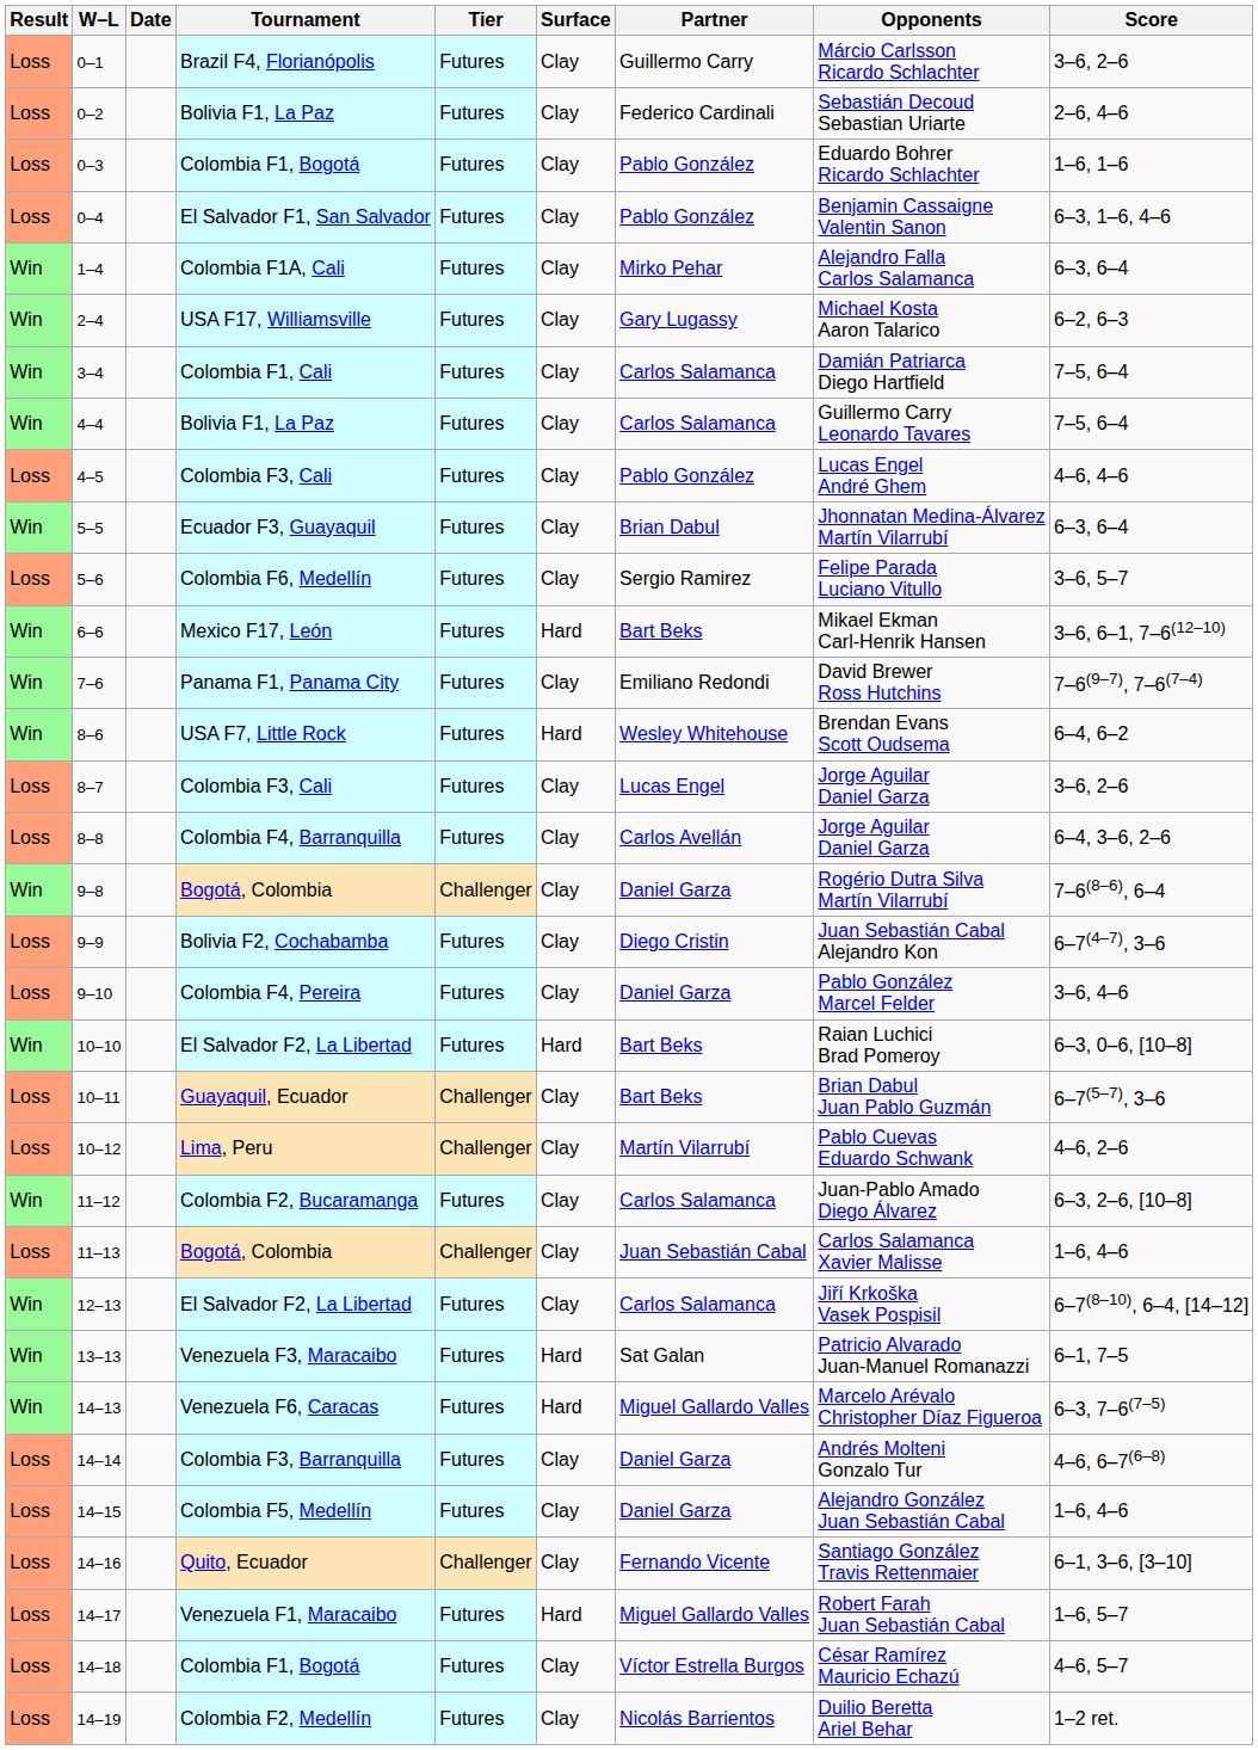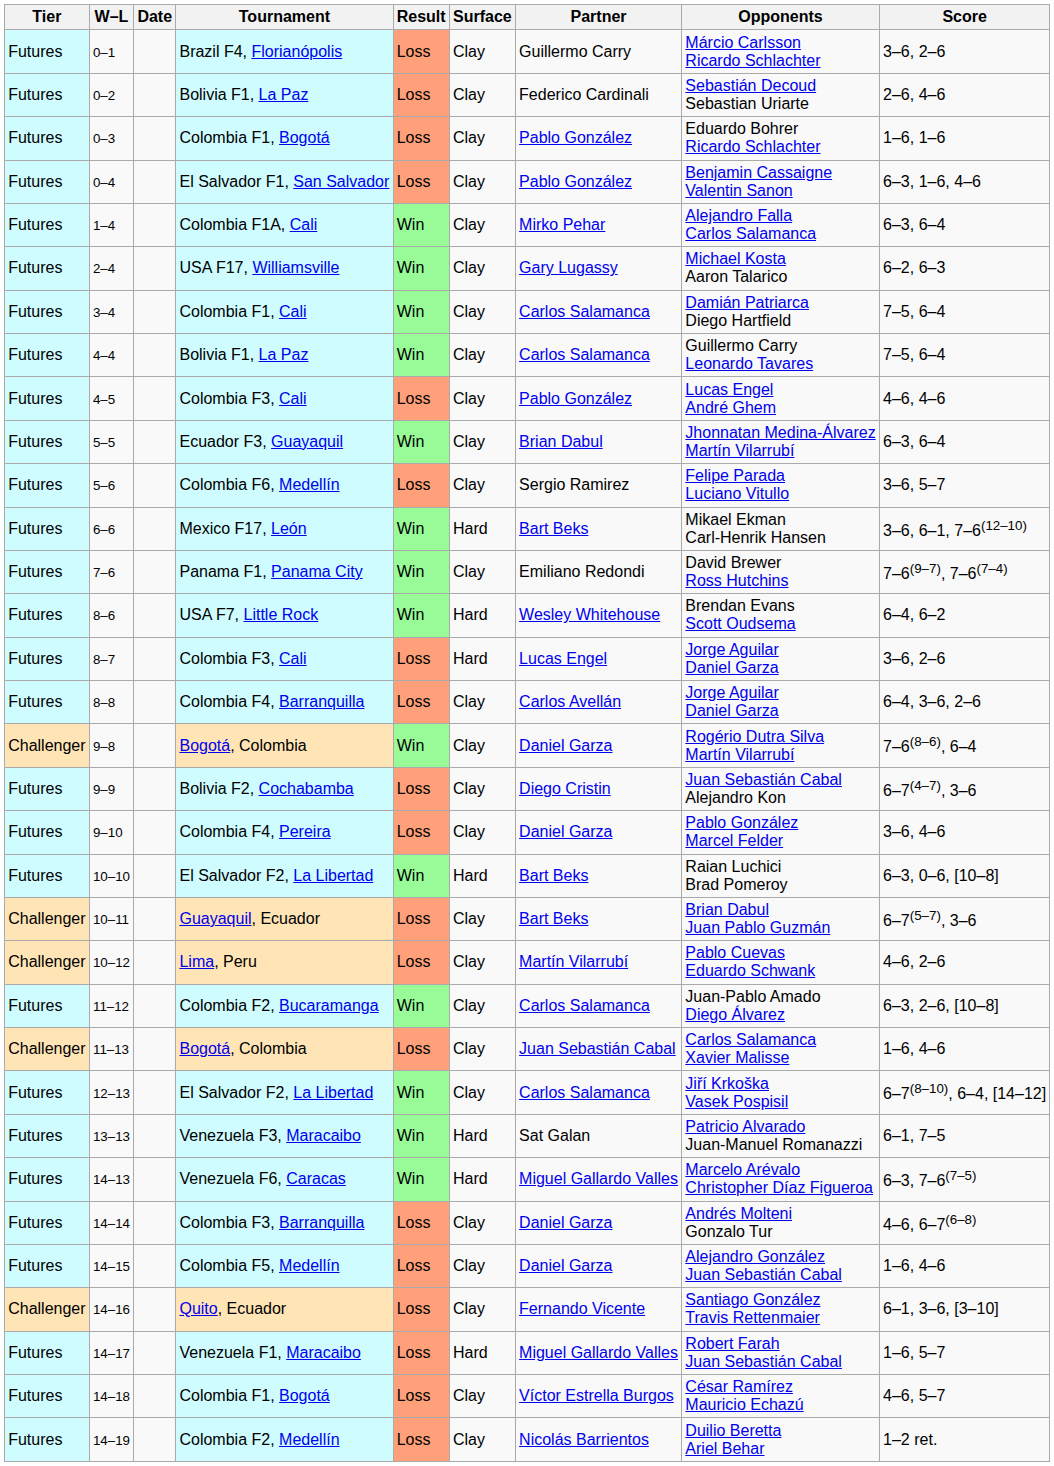 <table class="sortable wikitable">
 <tr>
-<th>Result</th>
+<th>Tier</th>
 <th class="unsortable">W–L</th>
 <th>Date</th>
 <th>Tournament</th>
-<th>Tier</th>
+<th>Result</th>
 <th>Surface</th>
 <th>Partner</th>
 <th>Opponents</th>
 <th class="unsortable">Score</th>
 </tr>
 <tr>
-<td style="background:#ffa07a;">Loss</td>
+<td style="background:#cffcff;">Futures</td>
 <td><small>0–1</small></td>
 <td></td>
 <td style="background:#cffcff;">Brazil F4, <a href='#'>Florianópolis</a></td>
-<td style="background:#cffcff;">Futures</td>
+<td style="background:#ffa07a;">Loss</td>
 <td>Clay</td>
 <td> Guillermo Carry</td>
 <td> <a href='#'>Márcio Carlsson</a> <br> <a href='#'>Ricardo Schlachter</a></td>
 <td>3–6, 2–6</td>
 </tr>
 <tr>
-<td style="background:#ffa07a;">Loss</td>
+<td style="background:#cffcff;">Futures</td>
 <td><small>0–2</small></td>
 <td></td>
 <td style="background:#cffcff;">Bolivia F1, <a href='#'>La Paz</a></td>
-<td style="background:#cffcff;">Futures</td>
+<td style="background:#ffa07a;">Loss</td>
 <td>Clay</td>
 <td> Federico Cardinali</td>
 <td> <a href='#'>Sebastián Decoud</a> <br> Sebastian Uriarte</td>
 <td>2–6, 4–6</td>
 </tr>
 <tr>
-<td style="background:#ffa07a;">Loss</td>
+<td style="background:#cffcff;">Futures</td>
 <td><small>0–3</small></td>
 <td></td>
 <td style="background:#cffcff;">Colombia F1, <a href='#'>Bogotá</a></td>
-<td style="background:#cffcff;">Futures</td>
+<td style="background:#ffa07a;">Loss</td>
 <td>Clay</td>
 <td> <a href='#'>Pablo González</a></td>
 <td> Eduardo Bohrer <br> <a href='#'>Ricardo Schlachter</a></td>
 <td>1–6, 1–6</td>
 </tr>
 <tr>
-<td style="background:#ffa07a;">Loss</td>
+<td style="background:#cffcff;">Futures</td>
 <td><small>0–4</small></td>
 <td></td>
 <td style="background:#cffcff;">El Salvador F1, <a href='#'>San Salvador</a></td>
-<td style="background:#cffcff;">Futures</td>
+<td style="background:#ffa07a;">Loss</td>
 <td>Clay</td>
 <td> <a href='#'>Pablo González</a></td>
 <td> <a href='#'>Benjamin Cassaigne</a> <br> <a href='#'>Valentin Sanon</a></td>
 <td>6–3, 1–6, 4–6</td>
 </tr>
 <tr>
-<td style="background:#98fb98;">Win</td>
+<td style="background:#cffcff;">Futures</td>
 <td><small>1–4</small></td>
 <td></td>
 <td style="background:#cffcff;">Colombia F1A, <a href='#'>Cali</a></td>
-<td style="background:#cffcff;">Futures</td>
+<td style="background:#98fb98;">Win</td>
 <td>Clay</td>
 <td> <a href='#'>Mirko Pehar</a></td>
 <td> <a href='#'>Alejandro Falla</a> <br> <a href='#'>Carlos Salamanca</a></td>
 <td>6–3, 6–4</td>
 </tr>
 <tr>
-<td style="background:#98fb98;">Win</td>
+<td style="background:#cffcff;">Futures</td>
 <td><small>2–4</small></td>
 <td></td>
 <td style="background:#cffcff;">USA F17, <a href='#'>Williamsville</a></td>
-<td style="background:#cffcff;">Futures</td>
+<td style="background:#98fb98;">Win</td>
 <td>Clay</td>
 <td> <a href='#'>Gary Lugassy</a></td>
 <td> <a href='#'>Michael Kosta</a> <br> Aaron Talarico</td>
 <td>6–2, 6–3</td>
 </tr>
 <tr>
-<td style="background:#98fb98;">Win</td>
+<td style="background:#cffcff;">Futures</td>
 <td><small>3–4</small></td>
 <td></td>
 <td style="background:#cffcff;">Colombia F1, <a href='#'>Cali</a></td>
-<td style="background:#cffcff;">Futures</td>
+<td style="background:#98fb98;">Win</td>
 <td>Clay</td>
 <td> <a href='#'>Carlos Salamanca</a></td>
 <td> <a href='#'>Damián Patriarca</a> <br> Diego Hartfield</td>
 <td>7–5, 6–4</td>
 </tr>
 <tr>
-<td style="background:#98fb98;">Win</td>
+<td style="background:#cffcff;">Futures</td>
 <td><small>4–4</small></td>
 <td></td>
 <td style="background:#cffcff;">Bolivia F1, <a href='#'>La Paz</a></td>
-<td style="background:#cffcff;">Futures</td>
+<td style="background:#98fb98;">Win</td>
 <td>Clay</td>
 <td> <a href='#'>Carlos Salamanca</a></td>
 <td> Guillermo Carry <br> <a href='#'>Leonardo Tavares</a></td>
 <td>7–5, 6–4</td>
 </tr>
 <tr>
-<td style="background:#ffa07a;">Loss</td>
+<td style="background:#cffcff;">Futures</td>
 <td><small>4–5</small></td>
 <td></td>
 <td style="background:#cffcff;">Colombia F3, <a href='#'>Cali</a></td>
-<td style="background:#cffcff;">Futures</td>
+<td style="background:#ffa07a;">Loss</td>
 <td>Clay</td>
 <td> <a href='#'>Pablo González</a></td>
 <td> <a href='#'>Lucas Engel</a> <br> <a href='#'>André Ghem</a></td>
 <td>4–6, 4–6</td>
 </tr>
 <tr>
-<td style="background:#98fb98;">Win</td>
+<td style="background:#cffcff;">Futures</td>
 <td><small>5–5</small></td>
 <td></td>
 <td style="background:#cffcff;">Ecuador F3, <a href='#'>Guayaquil</a></td>
-<td style="background:#cffcff;">Futures</td>
+<td style="background:#98fb98;">Win</td>
 <td>Clay</td>
 <td> <a href='#'>Brian Dabul</a></td>
 <td> <a href='#'>Jhonnatan Medina-Álvarez</a> <br> <a href='#'>Martín Vilarrubí</a></td>
 <td>6–3, 6–4</td>
 </tr>
 <tr>
-<td style="background:#ffa07a;">Loss</td>
+<td style="background:#cffcff;">Futures</td>
 <td><small>5–6</small></td>
 <td></td>
 <td style="background:#cffcff;">Colombia F6, <a href='#'>Medellín</a></td>
-<td style="background:#cffcff;">Futures</td>
+<td style="background:#ffa07a;">Loss</td>
 <td>Clay</td>
 <td> Sergio Ramirez</td>
 <td> <a href='#'>Felipe Parada</a> <br> <a href='#'>Luciano Vitullo</a></td>
 <td>3–6, 5–7</td>
 </tr>
 <tr>
-<td style="background:#98fb98;">Win</td>
+<td style="background:#cffcff;">Futures</td>
 <td><small>6–6</small></td>
 <td></td>
 <td style="background:#cffcff;">Mexico F17, <a href='#'>León</a></td>
-<td style="background:#cffcff;">Futures</td>
+<td style="background:#98fb98;">Win</td>
 <td>Hard</td>
 <td> <a href='#'>Bart Beks</a></td>
 <td> Mikael Ekman <br> Carl-Henrik Hansen</td>
 <td>3–6, 6–1, 7–6<sup>(12–10)</sup></td>
 </tr>
 <tr>
-<td style="background:#98fb98;">Win</td>
+<td style="background:#cffcff;">Futures</td>
 <td><small>7–6</small></td>
 <td></td>
 <td style="background:#cffcff;">Panama F1, <a href='#'>Panama City</a></td>
-<td style="background:#cffcff;">Futures</td>
+<td style="background:#98fb98;">Win</td>
 <td>Clay</td>
 <td> Emiliano Redondi</td>
 <td> David Brewer <br> <a href='#'>Ross Hutchins</a></td>
 <td>7–6<sup>(9–7)</sup>, 7–6<sup>(7–4)</sup></td>
 </tr>
 <tr>
-<td style="background:#98fb98;">Win</td>
+<td style="background:#cffcff;">Futures</td>
 <td><small>8–6</small></td>
 <td></td>
 <td style="background:#cffcff;">USA F7, <a href='#'>Little Rock</a></td>
-<td style="background:#cffcff;">Futures</td>
+<td style="background:#98fb98;">Win</td>
 <td>Hard</td>
 <td> <a href='#'>Wesley Whitehouse</a></td>
 <td> Brendan Evans <br> <a href='#'>Scott Oudsema</a></td>
 <td>6–4, 6–2</td>
 </tr>
 <tr>
-<td style="background:#ffa07a;">Loss</td>
+<td style="background:#cffcff;">Futures</td>
 <td><small>8–7</small></td>
 <td></td>
 <td style="background:#cffcff;">Colombia F3, <a href='#'>Cali</a></td>
-<td style="background:#cffcff;">Futures</td>
-<td>Clay</td>
+<td style="background:#ffa07a;">Loss</td>
+<td>Hard</td>
 <td> <a href='#'>Lucas Engel</a></td>
 <td> <a href='#'>Jorge Aguilar</a> <br> <a href='#'>Daniel Garza</a></td>
 <td>3–6, 2–6</td>
 </tr>
 <tr>
-<td style="background:#ffa07a;">Loss</td>
+<td style="background:#cffcff;">Futures</td>
 <td><small>8–8</small></td>
 <td></td>
 <td style="background:#cffcff;">Colombia F4, <a href='#'>Barranquilla</a></td>
-<td style="background:#cffcff;">Futures</td>
+<td style="background:#ffa07a;">Loss</td>
 <td>Clay</td>
 <td> <a href='#'>Carlos Avellán</a></td>
 <td> <a href='#'>Jorge Aguilar</a> <br> <a href='#'>Daniel Garza</a></td>
 <td>6–4, 3–6, 2–6</td>
 </tr>
 <tr>
-<td style="background:#98fb98;">Win</td>
+<td style="background:moccasin;">Challenger</td>
 <td><small>9–8</small></td>
 <td></td>
 <td style="background:moccasin;"><a href='#'>Bogotá</a>, Colombia</td>
-<td style="background:moccasin;">Challenger</td>
+<td style="background:#98fb98;">Win</td>
 <td>Clay</td>
 <td> <a href='#'>Daniel Garza</a></td>
 <td> <a href='#'>Rogério Dutra Silva</a> <br> <a href='#'>Martín Vilarrubí</a></td>
 <td>7–6<sup>(8–6)</sup>, 6–4</td>
 </tr>
 <tr>
-<td style="background:#ffa07a;">Loss</td>
+<td style="background:#cffcff;">Futures</td>
 <td><small>9–9</small></td>
 <td></td>
 <td style="background:#cffcff;">Bolivia F2, <a href='#'>Cochabamba</a></td>
-<td style="background:#cffcff;">Futures</td>
+<td style="background:#ffa07a;">Loss</td>
 <td>Clay</td>
 <td> <a href='#'>Diego Cristin</a></td>
 <td> <a href='#'>Juan Sebastián Cabal</a> <br> Alejandro Kon</td>
 <td>6–7<sup>(4–7)</sup>, 3–6</td>
 </tr>
 <tr>
-<td style="background:#ffa07a;">Loss</td>
+<td style="background:#cffcff;">Futures</td>
 <td><small>9–10</small></td>
 <td></td>
 <td style="background:#cffcff;">Colombia F4, <a href='#'>Pereira</a></td>
-<td style="background:#cffcff;">Futures</td>
+<td style="background:#ffa07a;">Loss</td>
 <td>Clay</td>
 <td> <a href='#'>Daniel Garza</a></td>
 <td> <a href='#'>Pablo González</a> <br> <a href='#'>Marcel Felder</a></td>
 <td>3–6, 4–6</td>
 </tr>
 <tr>
-<td style="background:#98fb98;">Win</td>
+<td style="background:#cffcff;">Futures</td>
 <td><small>10–10</small></td>
 <td></td>
 <td style="background:#cffcff;">El Salvador F2, <a href='#'>La Libertad</a></td>
-<td style="background:#cffcff;">Futures</td>
+<td style="background:#98fb98;">Win</td>
 <td>Hard</td>
 <td> <a href='#'>Bart Beks</a></td>
 <td> Raian Luchici <br> Brad Pomeroy</td>
 <td>6–3, 0–6, [10–8]</td>
 </tr>
 <tr>
-<td style="background:#ffa07a;">Loss</td>
+<td style="background:moccasin;">Challenger</td>
 <td><small>10–11</small></td>
 <td></td>
 <td style="background:moccasin;"><a href='#'>Guayaquil</a>, Ecuador</td>
-<td style="background:moccasin;">Challenger</td>
+<td style="background:#ffa07a;">Loss</td>
 <td>Clay</td>
 <td> <a href='#'>Bart Beks</a></td>
 <td> <a href='#'>Brian Dabul</a> <br> <a href='#'>Juan Pablo Guzmán</a></td>
 <td>6–7<sup>(5–7)</sup>, 3–6</td>
 </tr>
 <tr>
-<td style="background:#ffa07a;">Loss</td>
+<td style="background:moccasin;">Challenger</td>
 <td><small>10–12</small></td>
 <td></td>
 <td style="background:moccasin;"><a href='#'>Lima</a>, Peru</td>
-<td style="background:moccasin;">Challenger</td>
+<td style="background:#ffa07a;">Loss</td>
 <td>Clay</td>
 <td> <a href='#'>Martín Vilarrubí</a></td>
 <td> <a href='#'>Pablo Cuevas</a> <br> <a href='#'>Eduardo Schwank</a></td>
 <td>4–6, 2–6</td>
 </tr>
 <tr>
-<td style="background:#98fb98;">Win</td>
+<td style="background:#cffcff;">Futures</td>
 <td><small>11–12</small></td>
 <td></td>
 <td style="background:#cffcff;">Colombia F2, <a href='#'>Bucaramanga</a></td>
-<td style="background:#cffcff;">Futures</td>
+<td style="background:#98fb98;">Win</td>
 <td>Clay</td>
 <td> <a href='#'>Carlos Salamanca</a></td>
 <td> Juan-Pablo Amado <br> <a href='#'>Diego Álvarez</a></td>
 <td>6–3, 2–6, [10–8]</td>
 </tr>
 <tr>
-<td style="background:#ffa07a;">Loss</td>
+<td style="background:moccasin;">Challenger</td>
 <td><small>11–13</small></td>
 <td></td>
 <td style="background:moccasin;"><a href='#'>Bogotá</a>, Colombia</td>
-<td style="background:moccasin;">Challenger</td>
+<td style="background:#ffa07a;">Loss</td>
 <td>Clay</td>
 <td> <a href='#'>Juan Sebastián Cabal</a></td>
 <td> <a href='#'>Carlos Salamanca</a> <br> <a href='#'>Xavier Malisse</a></td>
 <td>1–6, 4–6</td>
 </tr>
 <tr>
-<td style="background:#98fb98;">Win</td>
+<td style="background:#cffcff;">Futures</td>
 <td><small>12–13</small></td>
 <td></td>
 <td style="background:#cffcff;">El Salvador F2, <a href='#'>La Libertad</a></td>
-<td style="background:#cffcff;">Futures</td>
+<td style="background:#98fb98;">Win</td>
 <td>Clay</td>
 <td> <a href='#'>Carlos Salamanca</a></td>
 <td> <a href='#'>Jiří Krkoška</a> <br> <a href='#'>Vasek Pospisil</a></td>
 <td>6–7<sup>(8–10)</sup>, 6–4, [14–12]</td>
 </tr>
 <tr>
-<td style="background:#98fb98;">Win</td>
+<td style="background:#cffcff;">Futures</td>
 <td><small>13–13</small></td>
 <td></td>
 <td style="background:#cffcff;">Venezuela F3, <a href='#'>Maracaibo</a></td>
-<td style="background:#cffcff;">Futures</td>
+<td style="background:#98fb98;">Win</td>
 <td>Hard</td>
 <td> Sat Galan</td>
 <td> <a href='#'>Patricio Alvarado</a> <br> Juan-Manuel Romanazzi</td>
 <td>6–1, 7–5</td>
 </tr>
 <tr>
-<td style="background:#98fb98;">Win</td>
+<td style="background:#cffcff;">Futures</td>
 <td><small>14–13</small></td>
 <td></td>
 <td style="background:#cffcff;">Venezuela F6, <a href='#'>Caracas</a></td>
-<td style="background:#cffcff;">Futures</td>
+<td style="background:#98fb98;">Win</td>
 <td>Hard</td>
 <td> <a href='#'>Miguel Gallardo Valles</a></td>
 <td> <a href='#'>Marcelo Arévalo</a> <br> <a href='#'>Christopher Díaz Figueroa</a></td>
 <td>6–3, 7–6<sup>(7–5)</sup></td>
 </tr>
 <tr>
-<td style="background:#ffa07a;">Loss</td>
+<td style="background:#cffcff;">Futures</td>
 <td><small>14–14</small></td>
 <td></td>
 <td style="background:#cffcff;">Colombia F3, <a href='#'>Barranquilla</a></td>
-<td style="background:#cffcff;">Futures</td>
+<td style="background:#ffa07a;">Loss</td>
 <td>Clay</td>
 <td> <a href='#'>Daniel Garza</a></td>
 <td> <a href='#'>Andrés Molteni</a> <br> Gonzalo Tur</td>
 <td>4–6, 6–7<sup>(6–8)</sup></td>
 </tr>
 <tr>
-<td style="background:#ffa07a;">Loss</td>
+<td style="background:#cffcff;">Futures</td>
 <td><small>14–15</small></td>
 <td></td>
 <td style="background:#cffcff;">Colombia F5, <a href='#'>Medellín</a></td>
-<td style="background:#cffcff;">Futures</td>
+<td style="background:#ffa07a;">Loss</td>
 <td>Clay</td>
 <td> <a href='#'>Daniel Garza</a></td>
 <td> <a href='#'>Alejandro González</a> <br> <a href='#'>Juan Sebastián Cabal</a></td>
 <td>1–6, 4–6</td>
 </tr>
 <tr>
-<td style="background:#ffa07a;">Loss</td>
+<td style="background:moccasin;">Challenger</td>
 <td><small>14–16</small></td>
 <td></td>
 <td style="background:moccasin;"><a href='#'>Quito</a>, Ecuador</td>
-<td style="background:moccasin;">Challenger</td>
+<td style="background:#ffa07a;">Loss</td>
 <td>Clay</td>
 <td> <a href='#'>Fernando Vicente</a></td>
 <td> <a href='#'>Santiago González</a> <br> <a href='#'>Travis Rettenmaier</a></td>
 <td>6–1, 3–6, [3–10]</td>
 </tr>
 <tr>
-<td style="background:#ffa07a;">Loss</td>
+<td style="background:#cffcff;">Futures</td>
 <td><small>14–17</small></td>
 <td></td>
 <td style="background:#cffcff;">Venezuela F1, <a href='#'>Maracaibo</a></td>
-<td style="background:#cffcff;">Futures</td>
+<td style="background:#ffa07a;">Loss</td>
 <td>Hard</td>
 <td> <a href='#'>Miguel Gallardo Valles</a></td>
 <td> <a href='#'>Robert Farah</a> <br> <a href='#'>Juan Sebastián Cabal</a></td>
 <td>1–6, 5–7</td>
 </tr>
 <tr>
-<td style="background:#ffa07a;">Loss</td>
+<td style="background:#cffcff;">Futures</td>
 <td><small>14–18</small></td>
 <td></td>
 <td style="background:#cffcff;">Colombia F1, <a href='#'>Bogotá</a></td>
-<td style="background:#cffcff;">Futures</td>
+<td style="background:#ffa07a;">Loss</td>
 <td>Clay</td>
 <td> <a href='#'>Víctor Estrella Burgos</a></td>
 <td> <a href='#'>César Ramírez</a> <br> <a href='#'>Mauricio Echazú</a></td>
 <td>4–6, 5–7</td>
 </tr>
 <tr>
-<td style="background:#ffa07a;">Loss</td>
+<td style="background:#cffcff;">Futures</td>
 <td><small>14–19</small></td>
 <td></td>
 <td style="background:#cffcff;">Colombia F2, <a href='#'>Medellín</a></td>
-<td style="background:#cffcff;">Futures</td>
+<td style="background:#ffa07a;">Loss</td>
 <td>Clay</td>
 <td> <a href='#'>Nicolás Barrientos</a></td>
 <td> <a href='#'>Duilio Beretta</a> <br> <a href='#'>Ariel Behar</a></td>
 <td>1–2 ret.</td>
 </tr>
 </table>
